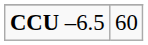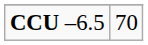 <table class="wikitable">
 <tr align="center">
 </tr>
 <tr align="center">
 <td><strong>CCU</strong> –6.5</td>
-<td>60</td>
+<td>70</td>
 </tr>
 </table>
